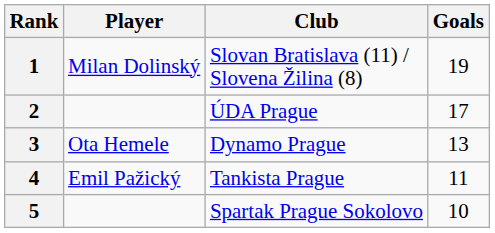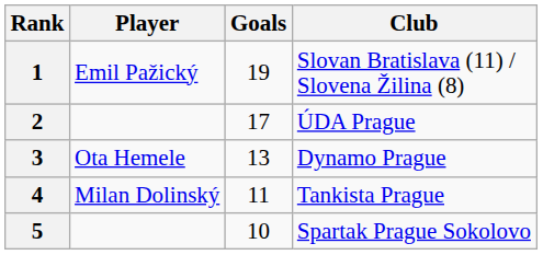 <table class="wikitable" style="text-align:center">
 <tr>
 <th>Rank</th>
 <th>Player</th>
+<th>Goals</th>
 <th>Club</th>
-<th>Goals</th>
 </tr>
 <tr>
 <th>1</th>
-<td align="left"> <a href='#'>Milan Dolinský</a></td>
+<td align="left"> <a href='#'>Emil Pažický</a></td>
+<td>19</td>
 <td align="left"><a href='#'>Slovan Bratislava</a> (11) /<br> <a href='#'>Slovena Žilina</a> (8)</td>
-<td>19</td>
 </tr>
 <tr>
 <th>2</th>
 <td align="left"> </td>
+<td>17</td>
 <td align="left"><a href='#'>ÚDA Prague</a></td>
-<td>17</td>
 </tr>
 <tr>
 <th>3</th>
 <td align="left"> <a href='#'>Ota Hemele</a></td>
+<td>13</td>
 <td align="left"><a href='#'>Dynamo Prague</a></td>
-<td>13</td>
 </tr>
 <tr>
 <th>4</th>
-<td align="left"> <a href='#'>Emil Pažický</a></td>
+<td align="left"> <a href='#'>Milan Dolinský</a></td>
+<td>11</td>
 <td align="left"><a href='#'>Tankista Prague</a></td>
-<td>11</td>
 </tr>
 <tr>
 <th>5</th>
 <td align="left"> </td>
+<td>10</td>
 <td align="left"><a href='#'>Spartak Prague Sokolovo</a></td>
-<td>10</td>
 </tr>
 </table>
